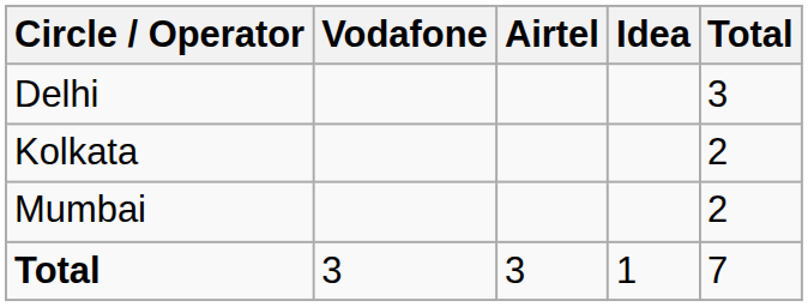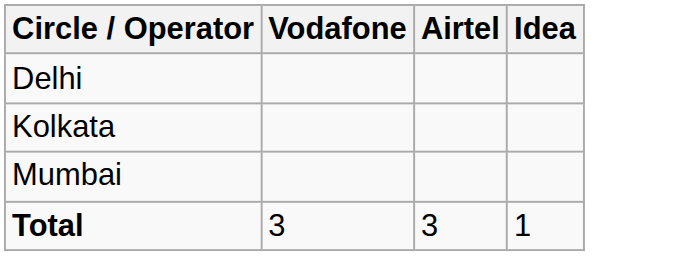 <table class="wikitable sortable">
 <tr>
 <th>Circle / Operator</th>
 <th>Vodafone</th>
 <th>Airtel</th>
 <th>Idea</th>
-<th>Total</th>
 </tr>
 <tr>
 <td>Delhi</td>
 <td></td>
 <td></td>
 <td></td>
-<td>3</td>
 </tr>
 <tr>
 <td>Kolkata</td>
 <td></td>
 <td></td>
 <td></td>
-<td>2</td>
 </tr>
 <tr>
 <td>Mumbai</td>
 <td></td>
 <td></td>
 <td></td>
-<td>2</td>
 </tr>
 <tr>
 <td><strong>Total</strong></td>
 <td>3</td>
 <td>3</td>
 <td>1</td>
-<td>7</td>
 </tr>
 </table>
